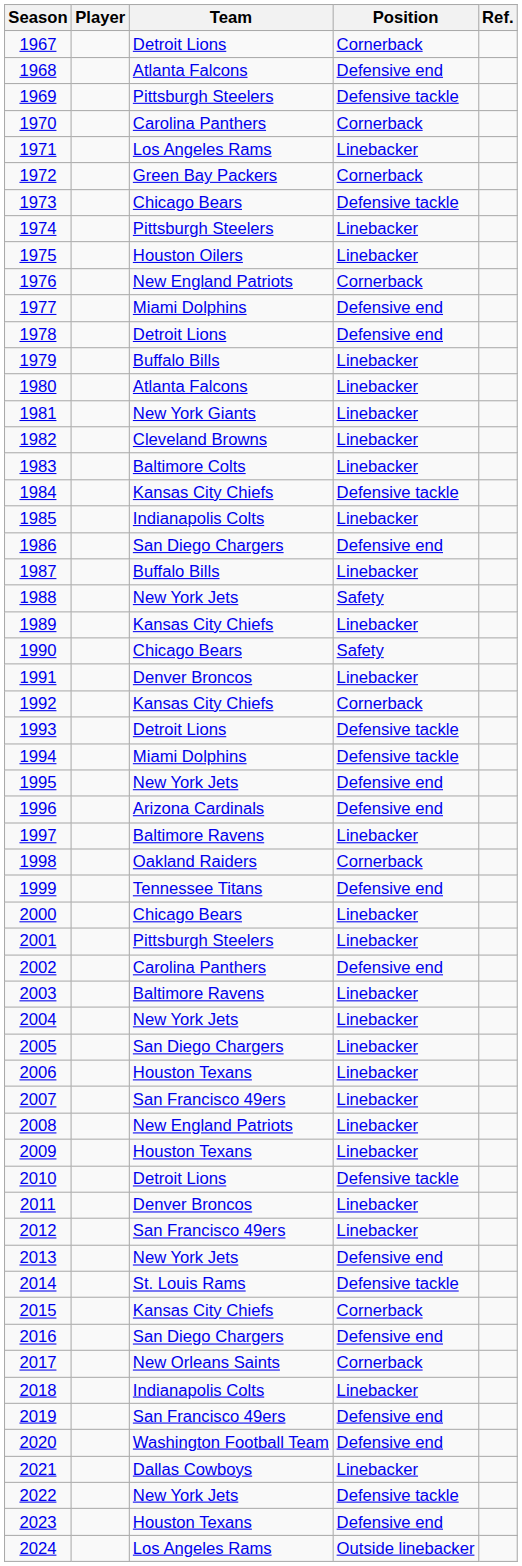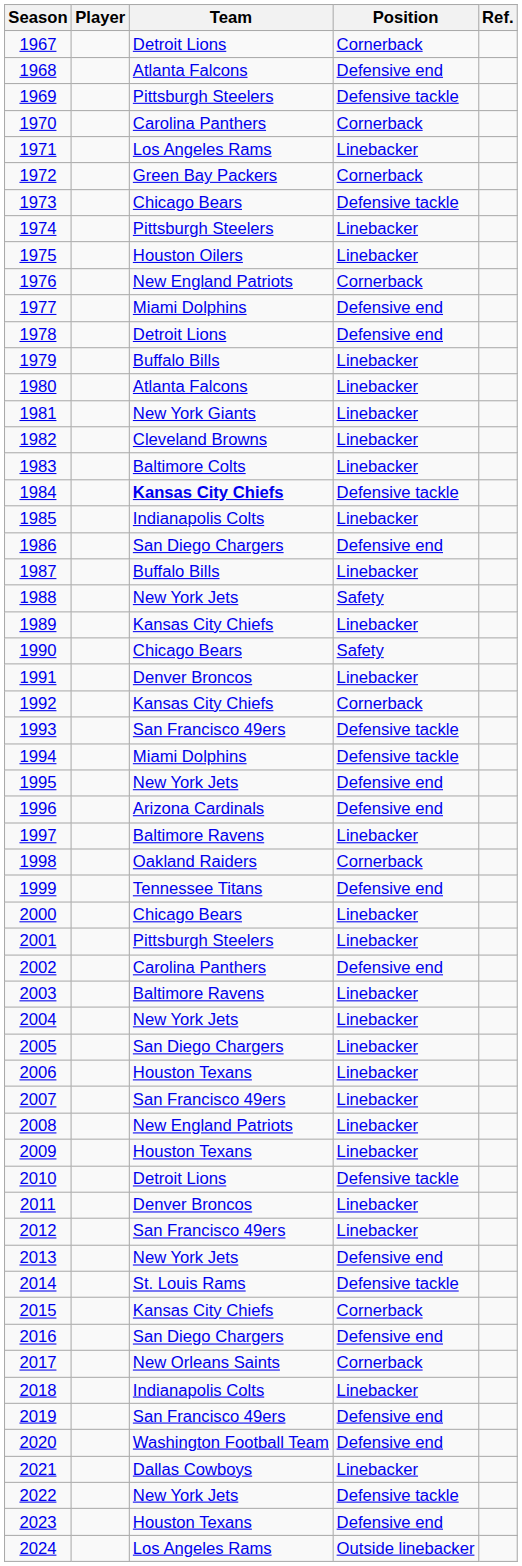 <table class="wikitable sortable">
 <tr>
 <th>Season</th>
 <th>Player</th>
 <th>Team</th>
 <th>Position</th>
 <th>Ref.</th>
 </tr>
 <tr>
 <td style="text-align:center"><a href='#'>1967</a></td>
 <td></td>
 <td><a href='#'>Detroit Lions</a></td>
 <td><a href='#'>Cornerback</a></td>
 <td></td>
 </tr>
 <tr>
 <td style="text-align:center"><a href='#'>1968</a></td>
 <td></td>
 <td><a href='#'>Atlanta Falcons</a></td>
 <td><a href='#'>Defensive end</a></td>
 <td></td>
 </tr>
 <tr>
 <td style="text-align:center"><a href='#'>1969</a></td>
 <td></td>
 <td><a href='#'>Pittsburgh Steelers</a></td>
 <td><a href='#'>Defensive tackle</a></td>
 <td></td>
 </tr>
 <tr>
 <td style="text-align:center"><a href='#'>1970</a></td>
 <td></td>
 <td><a href='#'>Carolina Panthers</a></td>
 <td><a href='#'>Cornerback</a></td>
 <td></td>
 </tr>
 <tr>
 <td style="text-align:center"><a href='#'>1971</a></td>
 <td></td>
 <td><a href='#'>Los Angeles Rams</a></td>
 <td><a href='#'>Linebacker</a></td>
 <td></td>
 </tr>
 <tr>
 <td style="text-align:center"><a href='#'>1972</a></td>
 <td></td>
 <td><a href='#'>Green Bay Packers</a></td>
 <td><a href='#'>Cornerback</a></td>
 <td></td>
 </tr>
 <tr>
 <td style="text-align:center"><a href='#'>1973</a></td>
 <td></td>
 <td><a href='#'>Chicago Bears</a></td>
 <td><a href='#'>Defensive tackle</a></td>
 <td></td>
 </tr>
 <tr>
 <td style="text-align:center"><a href='#'>1974</a></td>
 <td></td>
 <td><a href='#'>Pittsburgh Steelers</a></td>
 <td><a href='#'>Linebacker</a></td>
 <td></td>
 </tr>
 <tr>
 <td style="text-align:center"><a href='#'>1975</a></td>
 <td></td>
 <td><a href='#'>Houston Oilers</a></td>
 <td><a href='#'>Linebacker</a></td>
 <td></td>
 </tr>
 <tr>
 <td style="text-align:center"><a href='#'>1976</a></td>
 <td></td>
 <td><a href='#'>New England Patriots</a></td>
 <td><a href='#'>Cornerback</a></td>
 <td></td>
 </tr>
 <tr>
 <td style="text-align:center"><a href='#'>1977</a></td>
 <td></td>
 <td><a href='#'>Miami Dolphins</a></td>
 <td><a href='#'>Defensive end</a></td>
 <td></td>
 </tr>
 <tr>
 <td style="text-align:center"><a href='#'>1978</a></td>
 <td></td>
 <td><a href='#'>Detroit Lions</a></td>
 <td><a href='#'>Defensive end</a></td>
 <td></td>
 </tr>
 <tr>
 <td style="text-align:center"><a href='#'>1979</a></td>
 <td></td>
 <td><a href='#'>Buffalo Bills</a></td>
 <td><a href='#'>Linebacker</a></td>
 <td></td>
 </tr>
 <tr>
 <td style="text-align:center"><a href='#'>1980</a></td>
 <td></td>
 <td><a href='#'>Atlanta Falcons</a></td>
 <td><a href='#'>Linebacker</a></td>
 <td></td>
 </tr>
 <tr>
 <td style="text-align:center"><a href='#'>1981</a></td>
 <td></td>
 <td><a href='#'>New York Giants</a></td>
 <td><a href='#'>Linebacker</a></td>
 <td></td>
 </tr>
 <tr>
 <td style="text-align:center"><a href='#'>1982</a></td>
 <td></td>
 <td><a href='#'>Cleveland Browns</a></td>
 <td><a href='#'>Linebacker</a></td>
 <td></td>
 </tr>
 <tr>
 <td style="text-align:center"><a href='#'>1983</a></td>
 <td></td>
 <td><a href='#'>Baltimore Colts</a></td>
 <td><a href='#'>Linebacker</a></td>
 <td></td>
 </tr>
 <tr>
 <td style="text-align:center"><a href='#'>1984</a></td>
 <td></td>
-<td><a href='#'>Kansas City Chiefs</a></td>
+<td><strong><a href='#'>Kansas City Chiefs</a></strong></td>
 <td><a href='#'>Defensive tackle</a></td>
 <td></td>
 </tr>
 <tr>
 <td style="text-align:center"><a href='#'>1985</a></td>
 <td></td>
 <td><a href='#'>Indianapolis Colts</a></td>
 <td><a href='#'>Linebacker</a></td>
 <td></td>
 </tr>
 <tr>
 <td style="text-align:center"><a href='#'>1986</a></td>
 <td></td>
 <td><a href='#'>San Diego Chargers</a></td>
 <td><a href='#'>Defensive end</a></td>
 <td></td>
 </tr>
 <tr>
 <td style="text-align:center"><a href='#'>1987</a></td>
 <td></td>
 <td><a href='#'>Buffalo Bills</a></td>
 <td><a href='#'>Linebacker</a></td>
 <td></td>
 </tr>
 <tr>
 <td style="text-align:center"><a href='#'>1988</a></td>
 <td></td>
 <td><a href='#'>New York Jets</a></td>
 <td><a href='#'>Safety</a></td>
 <td></td>
 </tr>
 <tr>
 <td style="text-align:center"><a href='#'>1989</a></td>
 <td></td>
 <td><a href='#'>Kansas City Chiefs</a></td>
 <td><a href='#'>Linebacker</a></td>
 <td></td>
 </tr>
 <tr>
 <td style="text-align:center"><a href='#'>1990</a></td>
 <td></td>
 <td><a href='#'>Chicago Bears</a></td>
 <td><a href='#'>Safety</a></td>
 <td></td>
 </tr>
 <tr>
 <td style="text-align:center"><a href='#'>1991</a></td>
 <td></td>
 <td><a href='#'>Denver Broncos</a></td>
 <td><a href='#'>Linebacker</a></td>
 <td></td>
 </tr>
 <tr>
 <td style="text-align:center"><a href='#'>1992</a></td>
 <td></td>
 <td><a href='#'>Kansas City Chiefs</a></td>
 <td><a href='#'>Cornerback</a></td>
 <td></td>
 </tr>
 <tr>
 <td style="text-align:center"><a href='#'>1993</a></td>
 <td></td>
-<td><a href='#'>Detroit Lions</a></td>
+<td><a href='#'>San Francisco 49ers</a></td>
 <td><a href='#'>Defensive tackle</a></td>
 <td></td>
 </tr>
 <tr>
 <td style="text-align:center"><a href='#'>1994</a></td>
 <td></td>
 <td><a href='#'>Miami Dolphins</a></td>
 <td><a href='#'>Defensive tackle</a></td>
 <td></td>
 </tr>
 <tr>
 <td style="text-align:center"><a href='#'>1995</a></td>
 <td></td>
 <td><a href='#'>New York Jets</a></td>
 <td><a href='#'>Defensive end</a></td>
 <td></td>
 </tr>
 <tr>
 <td style="text-align:center"><a href='#'>1996</a></td>
 <td></td>
 <td><a href='#'>Arizona Cardinals</a></td>
 <td><a href='#'>Defensive end</a></td>
 <td></td>
 </tr>
 <tr>
 <td style="text-align:center"><a href='#'>1997</a></td>
 <td></td>
 <td><a href='#'>Baltimore Ravens</a></td>
 <td><a href='#'>Linebacker</a></td>
 <td></td>
 </tr>
 <tr>
 <td style="text-align:center"><a href='#'>1998</a></td>
 <td></td>
 <td><a href='#'>Oakland Raiders</a></td>
 <td><a href='#'>Cornerback</a></td>
 <td></td>
 </tr>
 <tr>
 <td style="text-align:center"><a href='#'>1999</a></td>
 <td></td>
 <td><a href='#'>Tennessee Titans</a></td>
 <td><a href='#'>Defensive end</a></td>
 <td></td>
 </tr>
 <tr>
 <td style="text-align:center"><a href='#'>2000</a></td>
 <td></td>
 <td><a href='#'>Chicago Bears</a></td>
 <td><a href='#'>Linebacker</a></td>
 <td></td>
 </tr>
 <tr>
 <td style="text-align:center"><a href='#'>2001</a></td>
 <td></td>
 <td><a href='#'>Pittsburgh Steelers</a></td>
 <td><a href='#'>Linebacker</a></td>
 <td></td>
 </tr>
 <tr>
 <td style="text-align:center"><a href='#'>2002</a></td>
 <td></td>
 <td><a href='#'>Carolina Panthers</a></td>
 <td><a href='#'>Defensive end</a></td>
 <td></td>
 </tr>
 <tr>
 <td style="text-align:center"><a href='#'>2003</a></td>
 <td></td>
 <td><a href='#'>Baltimore Ravens</a></td>
 <td><a href='#'>Linebacker</a></td>
 <td></td>
 </tr>
 <tr>
 <td style="text-align:center"><a href='#'>2004</a></td>
 <td></td>
 <td><a href='#'>New York Jets</a></td>
 <td><a href='#'>Linebacker</a></td>
 <td></td>
 </tr>
 <tr>
 <td style="text-align:center"><a href='#'>2005</a></td>
 <td></td>
 <td><a href='#'>San Diego Chargers</a></td>
 <td><a href='#'>Linebacker</a></td>
 <td></td>
 </tr>
 <tr>
 <td style="text-align:center"><a href='#'>2006</a></td>
 <td></td>
 <td><a href='#'>Houston Texans</a></td>
 <td><a href='#'>Linebacker</a></td>
 <td></td>
 </tr>
 <tr>
 <td style="text-align:center"><a href='#'>2007</a></td>
 <td></td>
 <td><a href='#'>San Francisco 49ers</a></td>
 <td><a href='#'>Linebacker</a></td>
 <td></td>
 </tr>
 <tr>
 <td style="text-align:center"><a href='#'>2008</a></td>
 <td></td>
 <td><a href='#'>New England Patriots</a></td>
 <td><a href='#'>Linebacker</a></td>
 <td></td>
 </tr>
 <tr>
 <td style="text-align:center"><a href='#'>2009</a></td>
 <td></td>
 <td><a href='#'>Houston Texans</a></td>
 <td><a href='#'>Linebacker</a></td>
 <td></td>
 </tr>
 <tr>
 <td style="text-align:center"><a href='#'>2010</a></td>
 <td></td>
 <td><a href='#'>Detroit Lions</a></td>
 <td><a href='#'>Defensive tackle</a></td>
 <td></td>
 </tr>
 <tr>
 <td style="text-align:center"><a href='#'>2011</a></td>
 <td></td>
 <td><a href='#'>Denver Broncos</a></td>
 <td><a href='#'>Linebacker</a></td>
 <td></td>
 </tr>
 <tr>
 <td style="text-align:center"><a href='#'>2012</a></td>
 <td></td>
 <td><a href='#'>San Francisco 49ers</a></td>
 <td><a href='#'>Linebacker</a></td>
 <td></td>
 </tr>
 <tr>
 <td style="text-align:center"><a href='#'>2013</a></td>
 <td></td>
 <td><a href='#'>New York Jets</a></td>
 <td><a href='#'>Defensive end</a></td>
 <td></td>
 </tr>
 <tr>
 <td style="text-align:center"><a href='#'>2014</a></td>
 <td></td>
 <td><a href='#'>St. Louis Rams</a></td>
 <td><a href='#'>Defensive tackle</a></td>
 <td></td>
 </tr>
 <tr>
 <td style="text-align:center"><a href='#'>2015</a></td>
 <td></td>
 <td><a href='#'>Kansas City Chiefs</a></td>
 <td><a href='#'>Cornerback</a></td>
 <td></td>
 </tr>
 <tr>
 <td style="text-align:center"><a href='#'>2016</a></td>
 <td></td>
 <td><a href='#'>San Diego Chargers</a></td>
 <td><a href='#'>Defensive end</a></td>
 <td></td>
 </tr>
 <tr>
 <td style="text-align:center"><a href='#'>2017</a></td>
 <td></td>
 <td><a href='#'>New Orleans Saints</a></td>
 <td><a href='#'>Cornerback</a></td>
 <td></td>
 </tr>
 <tr>
 <td style="text-align:center"><a href='#'>2018</a></td>
 <td></td>
 <td><a href='#'>Indianapolis Colts</a></td>
 <td><a href='#'>Linebacker</a></td>
 <td></td>
 </tr>
 <tr>
 <td style="text-align:center"><a href='#'>2019</a></td>
 <td></td>
 <td><a href='#'>San Francisco 49ers</a></td>
 <td><a href='#'>Defensive end</a></td>
 <td></td>
 </tr>
 <tr>
 <td style="text-align:center"><a href='#'>2020</a></td>
 <td></td>
 <td><a href='#'>Washington Football Team</a></td>
 <td><a href='#'>Defensive end</a></td>
 <td></td>
 </tr>
 <tr>
 <td style="text-align:center"><a href='#'>2021</a></td>
 <td></td>
 <td><a href='#'>Dallas Cowboys</a></td>
 <td><a href='#'>Linebacker</a></td>
 <td></td>
 </tr>
 <tr>
 <td style="text-align:center"><a href='#'>2022</a></td>
 <td></td>
 <td><a href='#'>New York Jets</a></td>
 <td><a href='#'>Defensive tackle</a></td>
 <td></td>
 </tr>
 <tr>
 <td style="text-align:center;"><a href='#'>2023</a></td>
 <td></td>
 <td><a href='#'>Houston Texans</a></td>
 <td><a href='#'>Defensive end</a></td>
 <td></td>
 </tr>
 <tr>
 <td style="text-align:center;"><a href='#'>2024</a></td>
 <td></td>
 <td><a href='#'>Los Angeles Rams</a></td>
 <td><a href='#'>Outside linebacker</a></td>
 <td></td>
 </tr>
 </table>
